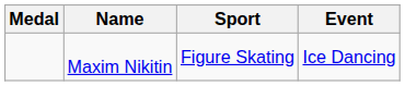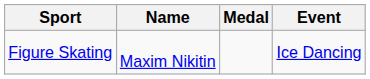 <table class="wikitable sortable" style="font-size:90%">
 <tr>
+<th>Sport</th>
+<th>Name</th>
 <th>Medal</th>
-<th>Name</th>
-<th>Sport</th>
 <th>Event</th>
 </tr>
 <tr>
+<td><a href='#'>Figure Skating</a></td>
+<td><br><a href='#'>Maxim Nikitin</a></td>
 <td></td>
-<td><br><a href='#'>Maxim Nikitin</a></td>
-<td><a href='#'>Figure Skating</a></td>
 <td><a href='#'>Ice Dancing</a></td>
 </tr>
 </table>
